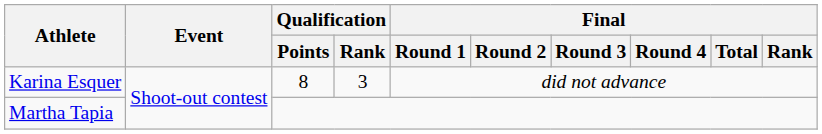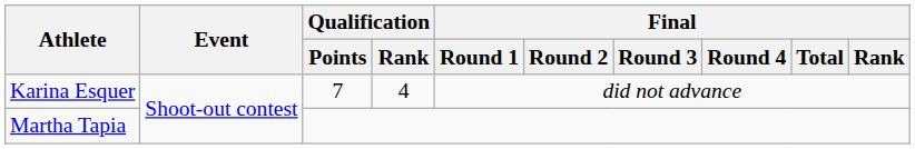 <table class="wikitable">
 <tr>
 <th rowspan="2">Athlete</th>
 <th rowspan="2">Event</th>
 <th colspan="2">Qualification</th>
 <th colspan="6">Final</th>
 </tr>
 <tr>
 <th>Points</th>
 <th>Rank</th>
 <th>Round 1</th>
 <th>Round 2</th>
 <th>Round 3</th>
 <th>Round 4</th>
 <th>Total</th>
 <th>Rank</th>
 </tr>
 <tr align="center">
 <td align="left"><a href='#'>Karina Esquer</a></td>
 <td rowspan="2" align="left"><a href='#'>Shoot-out contest</a></td>
-<td>8</td>
-<td>3</td>
+<td>7</td>
+<td>4</td>
 <td colspan="6"><em>did not advance</em></td>
 </tr>
 <tr align="center">
 <td align="left"><a href='#'>Martha Tapia</a></td>
 <td colspan="8"></td>
 </tr>
 </table>
